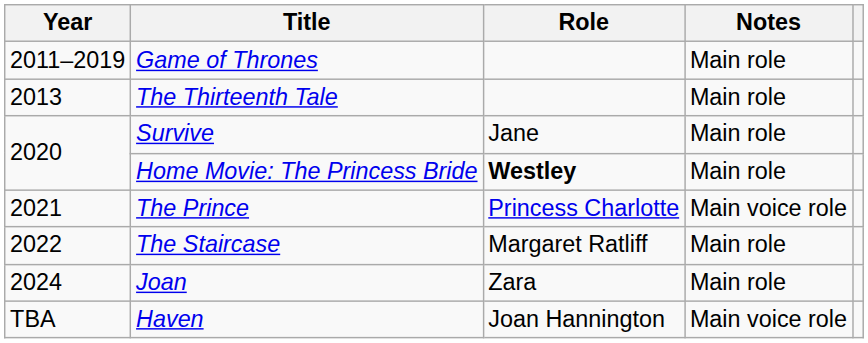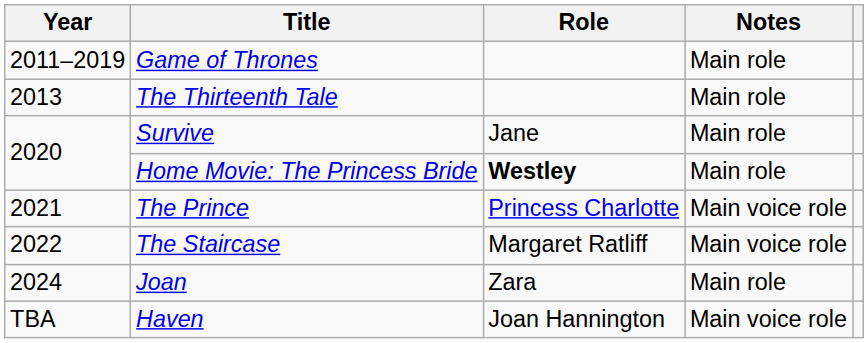 <table class="wikitable sortable">
 <tr>
 <th>Year</th>
 <th>Title</th>
 <th>Role</th>
 <th class="unsortable">Notes</th>
 <th class="unsortable"></th>
 </tr>
 <tr>
 <td>2011–2019</td>
 <td><em><a href='#'>Game of Thrones</a></em></td>
 <td></td>
 <td>Main role</td>
 <td style="text-align:center;"></td>
 </tr>
 <tr>
 <td>2013</td>
 <td><em><a href='#'>The Thirteenth Tale</a></em></td>
 <td></td>
 <td>Main role</td>
 <td style="text-align:center;"></td>
 </tr>
 <tr>
 <td rowspan="2">2020</td>
 <td><em><a href='#'>Survive</a></em></td>
 <td>Jane</td>
 <td>Main role</td>
 <td style="text-align:center;"></td>
 </tr>
 <tr>
 <td><em><a href='#'>Home Movie: The Princess Bride</a></em></td>
 <td><strong>Westley</strong></td>
 <td>Main role</td>
 <td style="text-align:center;"></td>
 </tr>
 <tr>
 <td>2021</td>
 <td><em><a href='#'>The Prince</a></em></td>
 <td><a href='#'>Princess Charlotte</a></td>
 <td>Main voice role</td>
 <td style="text-align:center;"></td>
 </tr>
 <tr>
 <td>2022</td>
 <td><em><a href='#'>The Staircase</a></em></td>
 <td>Margaret Ratliff</td>
-<td>Main role</td>
+<td>Main voice role</td>
 <td style="text-align:center;"></td>
 </tr>
 <tr>
 <td>2024</td>
 <td><em><a href='#'>Joan</a></em></td>
 <td>Zara</td>
 <td>Main role</td>
 <td style="text-align:center;"></td>
 </tr>
 <tr>
 <td>TBA</td>
 <td><em><a href='#'>Haven</a></em></td>
 <td>Joan Hannington</td>
 <td>Main voice role</td>
 <td style="text-align:center;"></td>
 </tr>
 </table>
